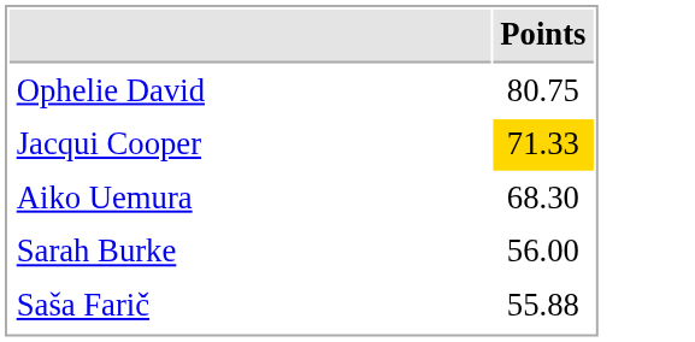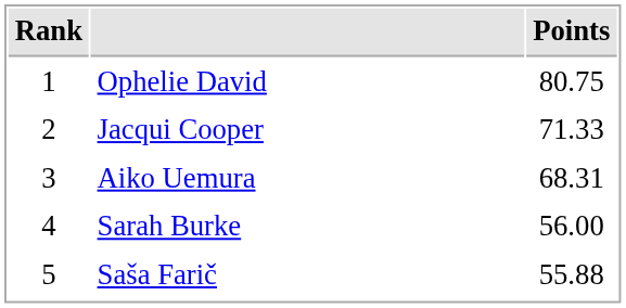 <table cellspacing="1" cellpadding="3" style="border:1px solid #AAAAAA;font-size:86%">
 <tr bgcolor="#E4E4E4">
+<th style="border-bottom:1px solid #AAAAAA" width=10>Rank</th>
 <th style="border-bottom:1px solid #AAAAAA" width=200></th>
 <th style="border-bottom:1px solid #AAAAAA" width=20>Points</th>
 </tr>
 <tr>
+<td align="center">1</td>
 <td> <a href='#'>Ophelie David</a></td>
 <td align=center>80.75</td>
 </tr>
 <tr>
+<td align="center">2</td>
 <td> <a href='#'>Jacqui Cooper</a></td>
-<td align=center style="background: gold;">71.33</td>
+<td align=center>71.33</td>
 </tr>
 <tr>
+<td align="center">3</td>
 <td> <a href='#'>Aiko Uemura</a></td>
-<td align=center>68.30</td>
+<td align=center>68.31</td>
 </tr>
 <tr>
+<td align="center">4</td>
 <td> <a href='#'>Sarah Burke</a></td>
 <td align=center>56.00</td>
 </tr>
 <tr>
+<td align="center">5</td>
 <td> <a href='#'>Saša Farič</a></td>
 <td align=center>55.88</td>
 </tr>
 </table>
